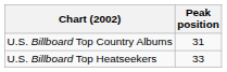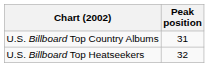 <table class="wikitable">
 <tr>
 <th>Chart (2002)</th>
 <th>Peak<br>position</th>
 </tr>
 <tr>
 <td>U.S. <em>Billboard</em> Top Country Albums</td>
 <td align="center">31</td>
 </tr>
 <tr>
 <td>U.S. <em>Billboard</em> Top Heatseekers</td>
-<td align="center">33</td>
+<td align="center">32</td>
 </tr>
 </table>
